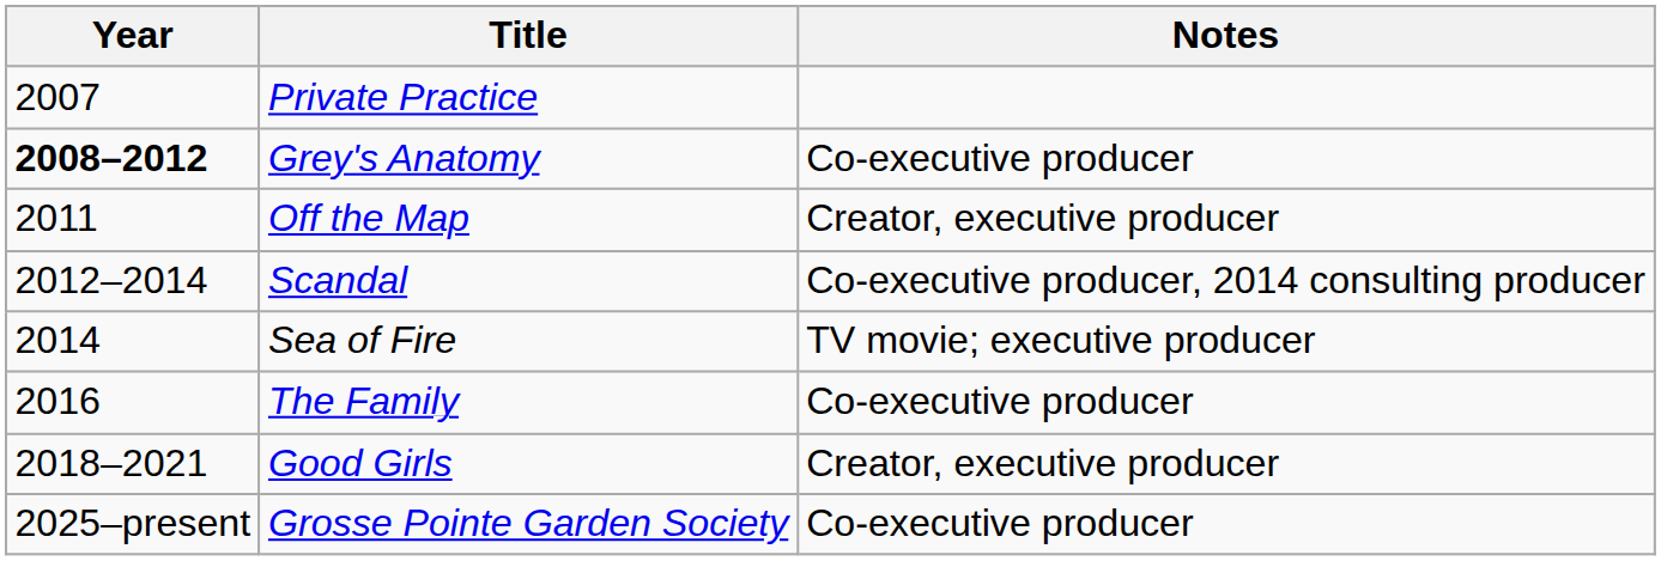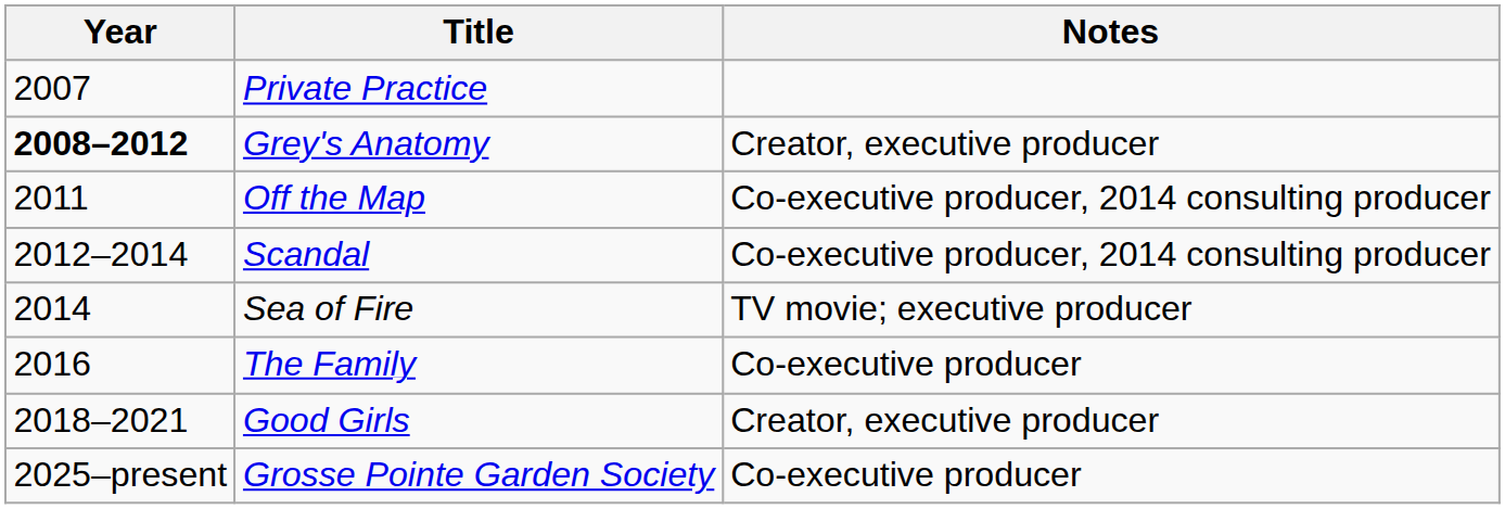 <table class="wikitable">
 <tr>
 <th>Year</th>
 <th>Title</th>
 <th>Notes</th>
 </tr>
 <tr>
 <td>2007</td>
 <td><em><a href='#'>Private Practice</a></em></td>
 <td></td>
 </tr>
 <tr>
 <td><strong>2008–2012</strong></td>
 <td><em><a href='#'>Grey's Anatomy</a></em></td>
-<td>Co-executive producer</td>
+<td>Creator, executive producer</td>
 </tr>
 <tr>
 <td>2011</td>
 <td><em><a href='#'>Off the Map</a></em></td>
-<td>Creator, executive producer</td>
+<td>Co-executive producer, 2014 consulting producer</td>
 </tr>
 <tr>
 <td>2012–2014</td>
 <td><em><a href='#'>Scandal</a></em></td>
 <td>Co-executive producer, 2014 consulting producer</td>
 </tr>
 <tr>
 <td>2014</td>
 <td><em>Sea of Fire</em></td>
 <td>TV movie; executive producer</td>
 </tr>
 <tr>
 <td>2016</td>
 <td><em><a href='#'>The Family</a></em></td>
 <td>Co-executive producer</td>
 </tr>
 <tr>
 <td>2018–2021</td>
 <td><em><a href='#'>Good Girls</a></em></td>
 <td>Creator, executive producer</td>
 </tr>
 <tr>
 <td>2025–present</td>
 <td><em><a href='#'>Grosse Pointe Garden Society</a></em></td>
 <td>Co-executive producer</td>
 </tr>
 </table>
